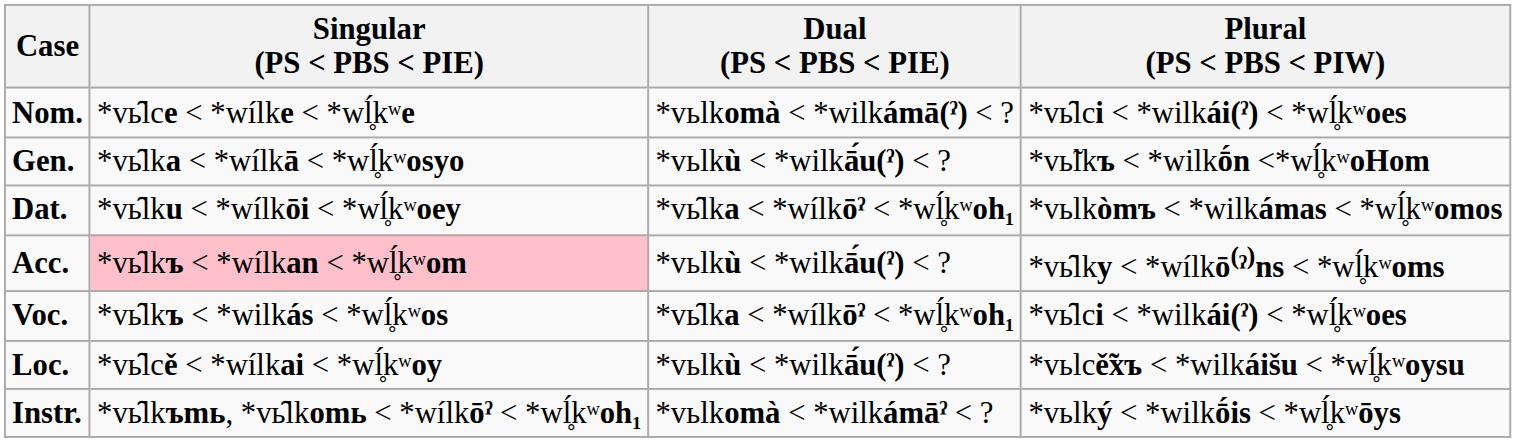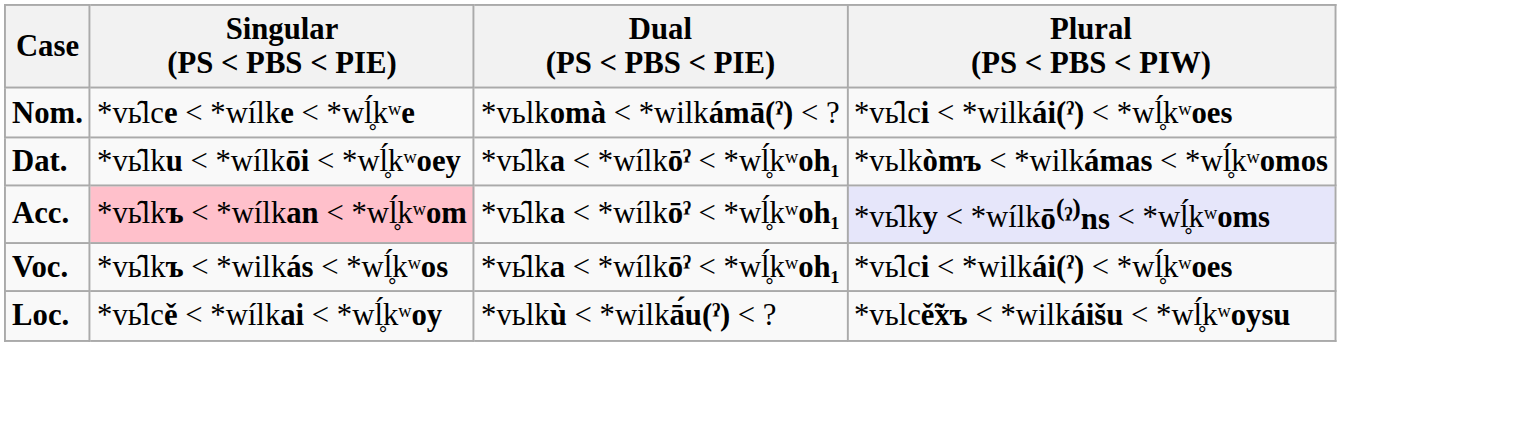 <table class="wikitable sortable">
 <tr>
 <th>Case</th>
 <th>Singular<br>(PS < PBS < PIE)</th>
 <th>Dual<br>(PS < PBS < PIE)</th>
 <th>Plural<br>(PS < PBS < PIW)</th>
 </tr>
 <tr>
 <td><strong>Nom.</strong></td>
 <td>*vь̑lc<strong>e</strong> < *wílk<strong>e</strong> < *wĺ̥kʷ<strong>e</strong></td>
 <td>*vьlk<strong>omà</strong> < *wilk<strong>ámā(ˀ)</strong> < ?</td>
 <td>*vь̑lc<strong>i</strong> < *wilk<strong>ái(ˀ)</strong> < *wĺ̥kʷ<strong>oes</strong></td>
 </tr>
 <tr>
-<td><strong>Gen.</strong></td>
-<td>*vь̑lk<strong>a</strong> < *wílk<strong>ā</strong> < *wĺ̥kʷ<strong>osyo</strong></td>
-<td>*vьlk<strong>ù</strong> < *wilk<strong>ā́u(ˀ)</strong> < ?</td>
-<td>*vь̃lk<strong>ъ</strong> < *wilk<strong>ṓn</strong> <*wĺ̥kʷ<strong>oHom</strong></td>
-</tr>
-<tr>
 <td><strong>Dat.</strong></td>
 <td>*vь̑lk<strong>u</strong> < *wílk<strong>ōi</strong> < *wĺ̥kʷ<strong>oey</strong></td>
 <td>*vь̑lk<strong>a</strong> < *wílk<strong>ōˀ</strong> < *wĺ̥kʷ<strong>oh₁</strong></td>
 <td>*vьlk<strong>òmъ</strong> < *wilk<strong>ámas</strong> < *wĺ̥kʷ<strong>omos</strong></td>
 </tr>
 <tr>
 <td><strong>Acc.</strong></td>
 <td style="background: pink;">*vь̑lk<strong>ъ</strong> < *wílk<strong>an</strong> < *wĺ̥kʷ<strong>om</strong></td>
-<td>*vьlk<strong>ù</strong> < *wilk<strong>ā́u(ˀ)</strong> < ?</td>
-<td>*vь̑lk<strong>y</strong> < *wílk<strong>ō<sup>(</sup>ˀ<sup>)</sup>ns</strong> < *wĺ̥kʷ<strong>oms</strong></td>
+<td>*vь̑lk<strong>a</strong> < *wílk<strong>ōˀ</strong> < *wĺ̥kʷ<strong>oh₁</strong></td>
+<td style="background: lavender;">*vь̑lk<strong>y</strong> < *wílk<strong>ō<sup>(</sup>ˀ<sup>)</sup>ns</strong> < *wĺ̥kʷ<strong>oms</strong></td>
 </tr>
 <tr>
 <td><strong>Voc.</strong></td>
 <td>*vь̑lk<strong>ъ</strong> < *wilk<strong>ás</strong> < *wĺ̥kʷ<strong>os</strong></td>
 <td>*vь̑lk<strong>a</strong> < *wílk<strong>ōˀ</strong> < *wĺ̥kʷ<strong>oh₁</strong></td>
 <td>*vь̑lc<strong>i</strong> < *wilk<strong>ái(ˀ)</strong> < *wĺ̥kʷ<strong>oes</strong></td>
 </tr>
 <tr>
 <td><strong>Loc.</strong></td>
 <td>*vь̑lc<strong>ě</strong> < *wílk<strong>ai</strong> < *wĺ̥kʷ<strong>oy</strong></td>
 <td>*vьlk<strong>ù</strong> < *wilk<strong>ā́u(ˀ)</strong> < ?</td>
 <td>*vьlc<strong>ě̃xъ</strong> < *wilk<strong>áišu</strong> < *wĺ̥kʷ<strong>oysu</strong></td>
 </tr>
-<tr>
-<td><strong>Instr.</strong></td>
-<td>*vь̑lk<strong>ъmь</strong>, *vь̑lk<strong>omь</strong> < *wílk<strong>ōˀ</strong> < *wĺ̥kʷ<strong>oh₁</strong></td>
-<td>*vьlk<strong>omà</strong> < *wilk<strong>ámāˀ</strong> < ?</td>
-<td>*vьlk<strong>ý</strong> < *wilk<strong>ṓis</strong> < *wĺ̥kʷ<strong>ōys</strong></td>
-</tr>
 </table>
